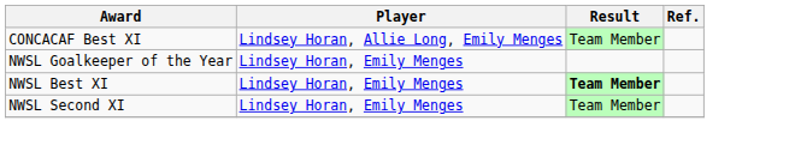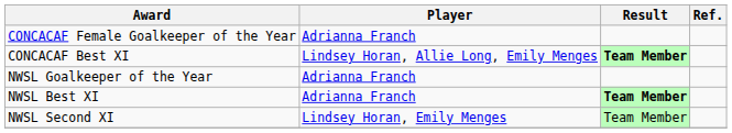 <table class=wikitable>
 <tr>
 <th>Award</th>
 <th>Player</th>
 <th>Result</th>
 <th>Ref.</th>
 </tr>
 <tr>
+<td><a href='#'>CONCACAF</a> Female Goalkeeper of the Year</td>
+<td> <a href='#'>Adrianna Franch</a></td>
+<td></td>
+<td></td>
+</tr>
+<tr>
 <td>CONCACAF Best XI</td>
 <td> <a href='#'>Lindsey Horan</a>,  <a href='#'>Allie Long</a>,  <a href='#'>Emily Menges</a></td>
-<td style="background: #BBFFBB;">Team Member</td>
+<td style="background: #BBFFBB;"><strong>Team Member</strong></td>
 <td></td>
 </tr>
 <tr>
 <td>NWSL Goalkeeper of the Year</td>
-<td> <a href='#'>Lindsey Horan</a>,  <a href='#'>Emily Menges</a></td>
+<td> <a href='#'>Adrianna Franch</a></td>
 <td></td>
 <td></td>
 </tr>
 <tr>
 <td>NWSL Best XI</td>
-<td> <a href='#'>Lindsey Horan</a>,  <a href='#'>Emily Menges</a></td>
+<td> <a href='#'>Adrianna Franch</a></td>
 <td style="background: #BBFFBB;"><strong>Team Member</strong></td>
 <td></td>
 </tr>
 <tr>
 <td>NWSL Second XI</td>
 <td> <a href='#'>Lindsey Horan</a>,  <a href='#'>Emily Menges</a></td>
 <td style="background: #BBFFBB;">Team Member</td>
 <td></td>
 </tr>
 <tr>
 </tr>
 </table>
